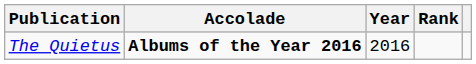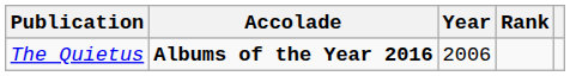 <table class="sortable wikitable">
 <tr>
 <th>Publication</th>
 <th>Accolade</th>
 <th>Year</th>
 <th>Rank</th>
 <th class="unsortable"></th>
 </tr>
 <tr>
 <td><em><a href='#'>The Quietus</a></em></td>
 <td><strong>Albums of the Year 2016</strong></td>
-<td>2016</td>
+<td>2006</td>
 <td></td>
 <td></td>
 </tr>
 </table>
